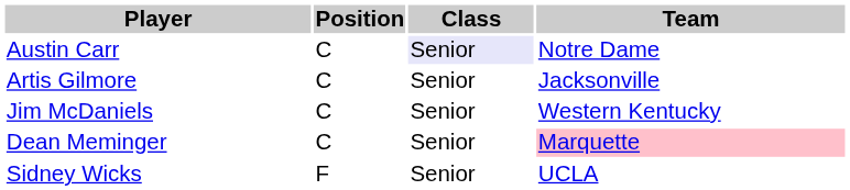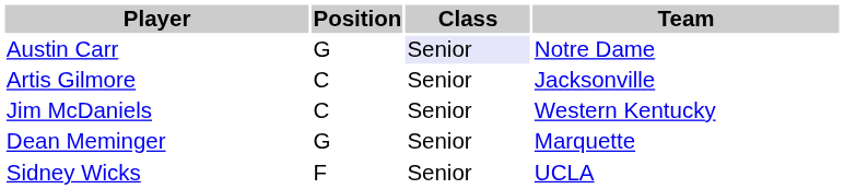 <table style="width:600px" "border:'1' 'solid' 'gray'">
 <tr>
 <th bgcolor="#CCCCCC" style="width:40%">Player</th>
 <th bgcolor="#CCCCCC" style="width:4%">Position</th>
 <th bgcolor="#CCCCCC" style="width:16%">Class</th>
 <th bgcolor="#CCCCCC" style="width:40%">Team</th>
 </tr>
 <tr>
 <td><a href='#'>Austin Carr</a></td>
-<td>C</td>
+<td>G</td>
 <td style="background: lavender;">Senior</td>
 <td><a href='#'>Notre Dame</a></td>
 </tr>
 <tr>
 <td><a href='#'>Artis Gilmore</a></td>
 <td>C</td>
 <td>Senior</td>
 <td><a href='#'>Jacksonville</a></td>
 </tr>
 <tr>
 <td><a href='#'>Jim McDaniels</a></td>
 <td>C</td>
 <td>Senior</td>
 <td><a href='#'>Western Kentucky</a></td>
 </tr>
 <tr>
 <td><a href='#'>Dean Meminger</a></td>
-<td>C</td>
+<td>G</td>
 <td>Senior</td>
-<td style="background: pink;"><a href='#'>Marquette</a></td>
+<td><a href='#'>Marquette</a></td>
 </tr>
 <tr>
 <td><a href='#'>Sidney Wicks</a></td>
 <td>F</td>
 <td>Senior</td>
 <td><a href='#'>UCLA</a></td>
 </tr>
 </table>
